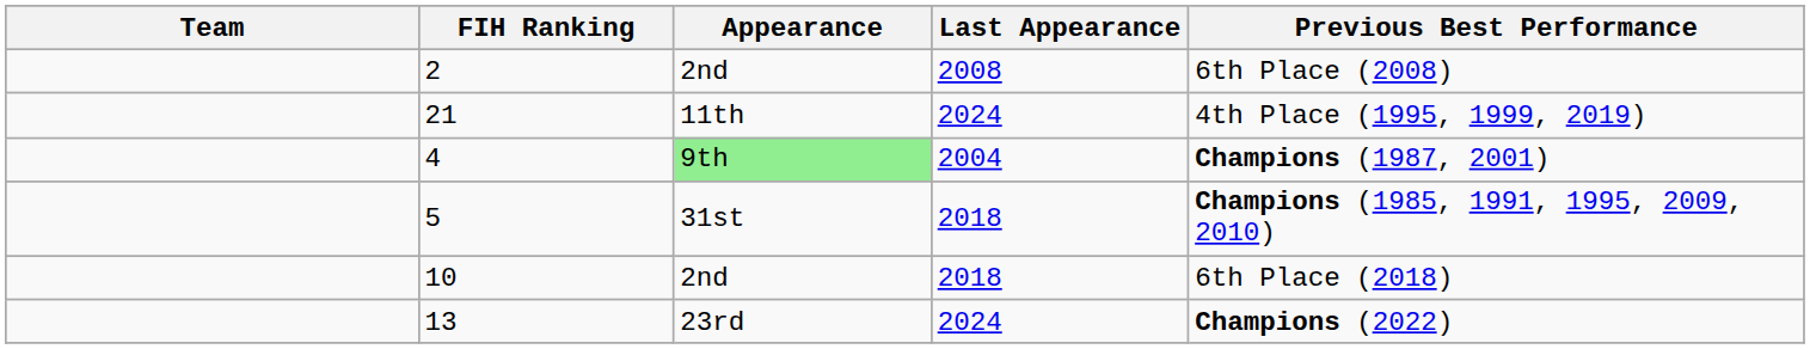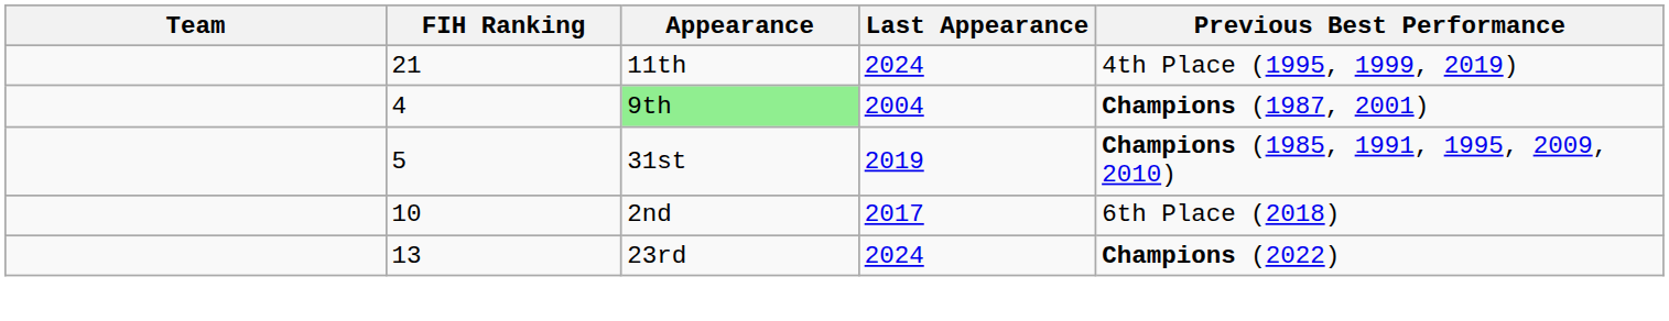 <table class="wikitable" style="text-align: left;">
 <tr>
 <th style="width: 200px;">Team</th>
 <th style="width: 120px;">FIH Ranking</th>
 <th style="width: 120px;">Appearance</th>
 <th style="width: 120px;">Last Appearance</th>
 <th style="width: 300px;">Previous Best Performance</th>
-</tr>
-<tr>
-<td></td>
-<td>2</td>
-<td>2nd</td>
-<td><a href='#'>2008</a></td>
-<td>6th Place (<a href='#'>2008</a>)</td>
 </tr>
 <tr>
 <td></td>
 <td>21</td>
 <td>11th</td>
 <td><a href='#'>2024</a></td>
 <td>4th Place (<a href='#'>1995</a>, <a href='#'>1999</a>, <a href='#'>2019</a>)</td>
 </tr>
 <tr>
 <td></td>
 <td>4</td>
 <td style="background: lightgreen;">9th</td>
 <td><a href='#'>2004</a></td>
 <td><strong>Champions</strong> (<a href='#'>1987</a>, <a href='#'>2001</a>)</td>
 </tr>
 <tr>
 <td></td>
 <td>5</td>
 <td>31st</td>
-<td><a href='#'>2018</a></td>
+<td><a href='#'>2019</a></td>
 <td><strong>Champions</strong> (<a href='#'>1985</a>, <a href='#'>1991</a>, <a href='#'>1995</a>, <a href='#'>2009</a>, <a href='#'>2010</a>)</td>
 </tr>
 <tr>
 <td></td>
 <td>10</td>
 <td>2nd</td>
-<td><a href='#'>2018</a></td>
+<td><a href='#'>2017</a></td>
 <td>6th Place (<a href='#'>2018</a>)</td>
 </tr>
 <tr>
 <td></td>
 <td>13</td>
 <td>23rd</td>
 <td><a href='#'>2024</a></td>
 <td><strong>Champions</strong> (<a href='#'>2022</a>)</td>
 </tr>
 </table>
